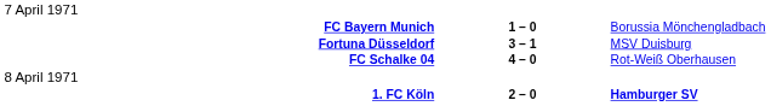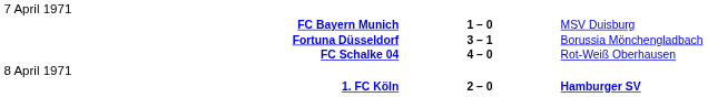 <table width=100% cellspacing=1>
 <tr>
 <th width=25%></th>
 <th width=10%></th>
 <th width=25%></th>
 <th></th>
 </tr>
 <tr>
 <td>7 April 1971</td>
 </tr>
 <tr style=font-size:90%>
 <td align=right><strong><a href='#'>FC Bayern Munich</a></strong></td>
 <td align=center><strong>1 – 0</strong></td>
-<td><a href='#'>Borussia Mönchengladbach</a></td>
+<td><a href='#'>MSV Duisburg</a></td>
 </tr>
 <tr style=font-size:90%>
 <td align=right><strong><a href='#'>Fortuna Düsseldorf</a></strong></td>
 <td align=center><strong>3 – 1</strong></td>
-<td><a href='#'>MSV Duisburg</a></td>
+<td><a href='#'>Borussia Mönchengladbach</a></td>
 </tr>
 <tr style=font-size:90%>
 <td align=right><strong><a href='#'>FC Schalke 04</a></strong></td>
 <td align=center><strong>4 – 0</strong></td>
 <td><a href='#'>Rot-Weiß Oberhausen</a></td>
 </tr>
 <tr>
 <td>8 April 1971</td>
 </tr>
 <tr style=font-size:90%>
 <td align=right><strong><a href='#'>1. FC Köln</a></strong></td>
 <td align=center><strong>2 – 0</strong></td>
 <td><strong><a href='#'>Hamburger SV</a></strong></td>
 </tr>
 </table>
